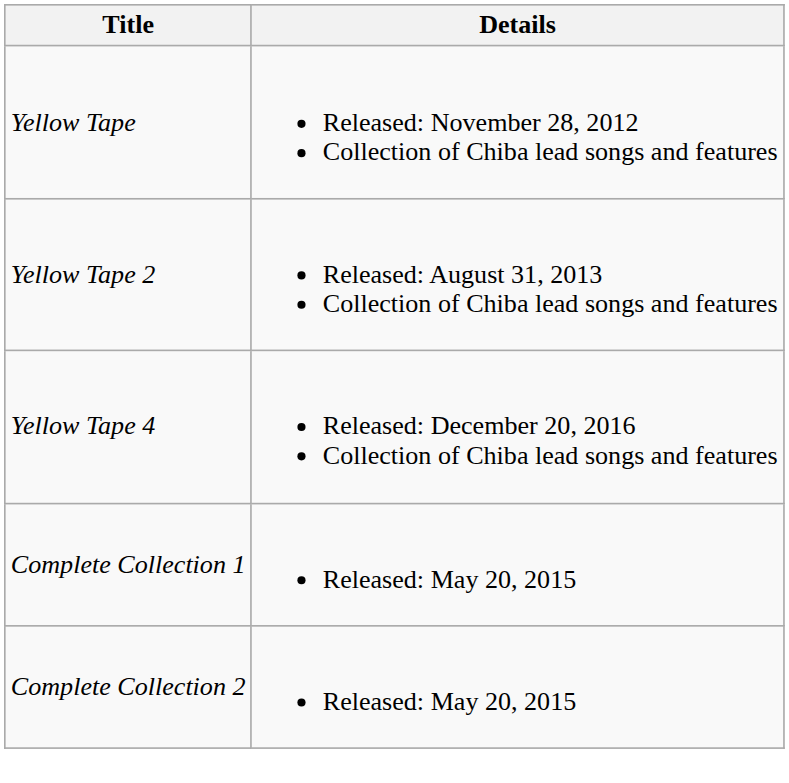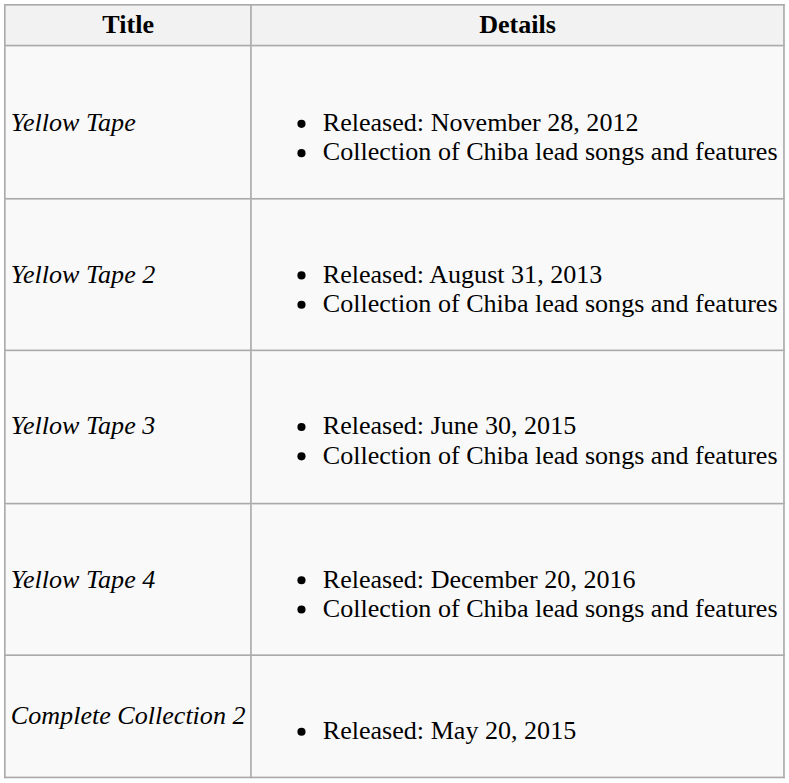 <table class="wikitable">
 <tr>
 <th>Title</th>
 <th>Details</th>
 </tr>
 <tr>
 <td><em>Yellow Tape</em></td>
 <td><br><ul><li>Released: November 28, 2012</li><li>Collection of Chiba lead songs and features</li></ul></td>
 </tr>
 <tr>
 <td><em>Yellow Tape 2</em></td>
 <td><br><ul><li>Released: August 31, 2013</li><li>Collection of Chiba lead songs and features</li></ul></td>
 </tr>
 <tr>
+<td><em>Yellow Tape 3</em></td>
+<td><br><ul><li>Released: June 30, 2015</li><li>Collection of Chiba lead songs and features</li></ul></td>
+</tr>
+<tr>
 <td><em>Yellow Tape 4</em></td>
 <td><br><ul><li>Released: December 20, 2016</li><li>Collection of Chiba lead songs and features</li></ul></td>
-</tr>
-<tr>
-<td><em>Complete Collection 1</em></td>
-<td><br><ul><li>Released: May 20, 2015</li></ul></td>
 </tr>
 <tr>
 <td><em>Complete Collection 2</em></td>
 <td><br><ul><li>Released: May 20, 2015</li></ul></td>
 </tr>
 </table>
